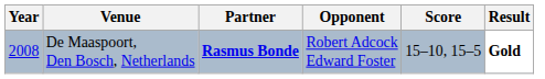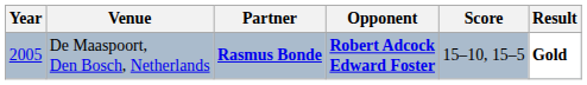 <table class="sortable wikitable" style="font-size: 90%;">
 <tr>
 <th>Year</th>
 <th>Venue</th>
 <th>Partner</th>
 <th>Opponent</th>
 <th>Score</th>
 <th>Result</th>
 </tr>
 <tr style="background:#AABBCC">
-<td align="center"><a href='#'>2008</a></td>
+<td align="center"><a href='#'>2005</a></td>
 <td align="left">De Maaspoort,<br><a href='#'>Den Bosch</a>, <a href='#'>Netherlands</a></td>
 <td align="left"><strong> <a href='#'>Rasmus Bonde</a></strong></td>
-<td align="left"> <a href='#'>Robert Adcock</a><br> <a href='#'>Edward Foster</a></td>
+<td align="left"><strong> <a href='#'>Robert Adcock</a><br> <a href='#'>Edward Foster</a></strong></td>
 <td align="left">15–10, 15–5</td>
 <td style="text-align:left; background:white"> <strong>Gold</strong></td>
 </tr>
 </table>
